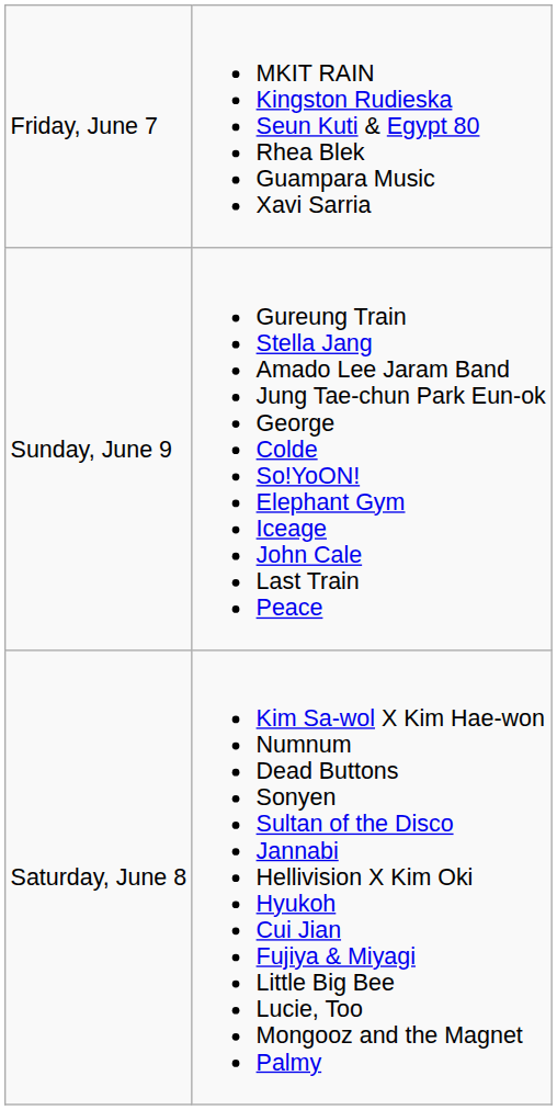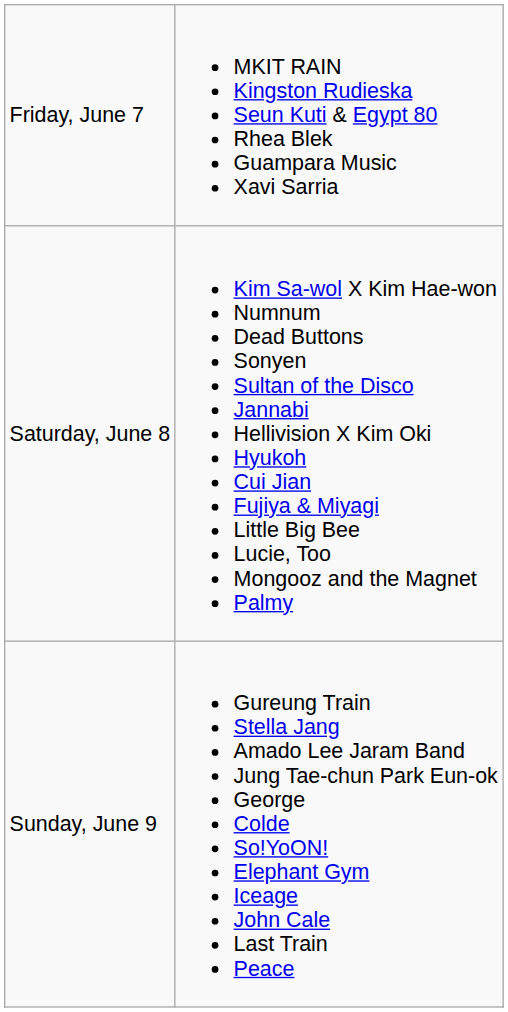 <table class="wikitable">
 <tr>
 <td>Friday, June 7</td>
 <td><br><ul><li> MKIT RAIN</li><li> <a href='#'>Kingston Rudieska</a></li><li> <a href='#'>Seun Kuti</a> & <a href='#'>Egypt 80</a></li><li> Rhea Blek</li><li> Guampara Music</li><li> Xavi Sarria</li></ul></td>
 </tr>
 <tr>
+<td>Saturday, June 8</td>
+<td><br><ul><li> <a href='#'>Kim Sa-wol</a> X Kim Hae-won</li><li> Numnum</li><li> Dead Buttons</li><li> Sonyen</li><li> <a href='#'>Sultan of the Disco</a></li><li> <a href='#'>Jannabi</a></li><li> Hellivision X Kim Oki</li><li> <a href='#'>Hyukoh</a></li><li> <a href='#'>Cui Jian</a></li><li> <a href='#'>Fujiya & Miyagi</a></li><li> Little Big Bee</li><li> Lucie, Too</li><li> Mongooz and the Magnet</li><li> <a href='#'>Palmy</a></li></ul></td>
+</tr>
+<tr>
 <td>Sunday, June 9</td>
 <td><br><ul><li> Gureung Train</li><li> <a href='#'>Stella Jang</a></li><li> Amado Lee Jaram Band</li><li> Jung Tae-chun Park Eun-ok</li><li> George</li><li> <a href='#'>Colde</a></li><li> <a href='#'>So!YoON!</a></li><li> <a href='#'>Elephant Gym</a></li><li> <a href='#'>Iceage</a></li><li> <a href='#'>John Cale</a></li><li> Last Train</li><li> <a href='#'>Peace</a></li></ul></td>
 </tr>
-<tr>
-<td>Saturday, June 8</td>
-<td><br><ul><li> <a href='#'>Kim Sa-wol</a> X Kim Hae-won</li><li> Numnum</li><li> Dead Buttons</li><li> Sonyen</li><li> <a href='#'>Sultan of the Disco</a></li><li> <a href='#'>Jannabi</a></li><li> Hellivision X Kim Oki</li><li> <a href='#'>Hyukoh</a></li><li> <a href='#'>Cui Jian</a></li><li> <a href='#'>Fujiya & Miyagi</a></li><li> Little Big Bee</li><li> Lucie, Too</li><li> Mongooz and the Magnet</li><li> <a href='#'>Palmy</a></li></ul></td>
-</tr>
 </table>
